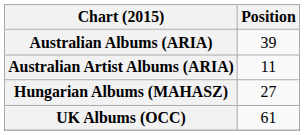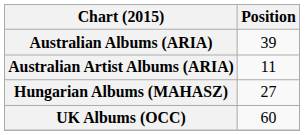 <table class="wikitable sortable plainrowheaders" style="text-align:center">
 <tr>
 <th scope="col">Chart (2015)</th>
 <th scope="col">Position</th>
 </tr>
 <tr>
 <th scope="row">Australian Albums (ARIA)</th>
 <td>39</td>
 </tr>
 <tr>
 <th scope="row">Australian Artist Albums (ARIA)</th>
 <td>11</td>
 </tr>
 <tr>
 <th scope="row">Hungarian Albums (MAHASZ)</th>
 <td>27</td>
 </tr>
 <tr>
 <th scope="row">UK Albums (OCC)</th>
-<td>61</td>
+<td>60</td>
 </tr>
 <tr>
 </tr>
 </table>
